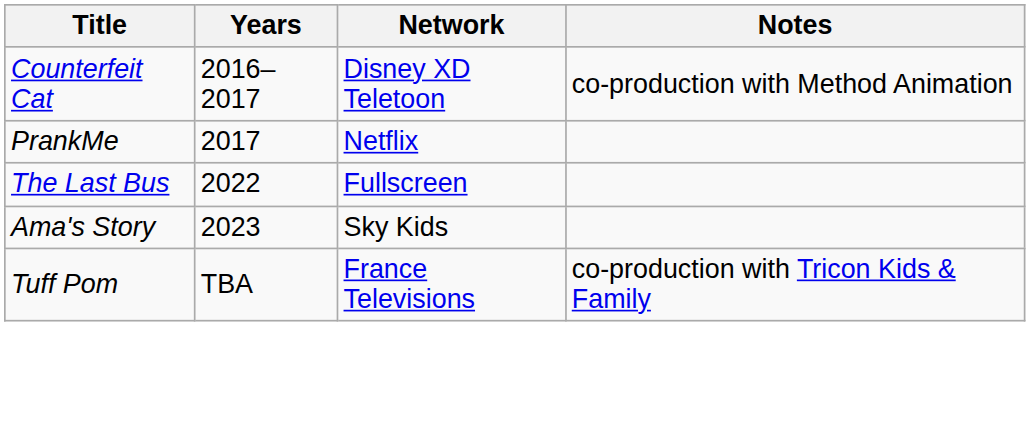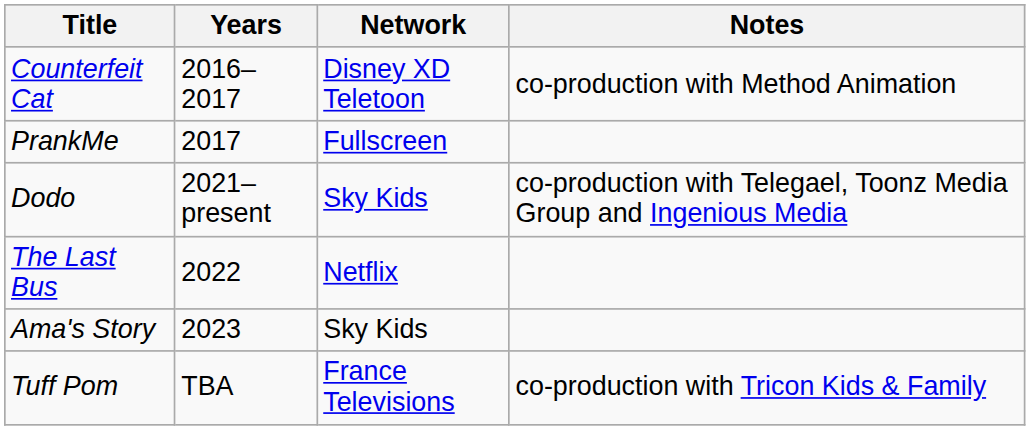 <table class="wikitable sortable">
 <tr>
 <th>Title</th>
 <th>Years</th>
 <th>Network</th>
 <th>Notes</th>
 </tr>
 <tr>
 <td><em><a href='#'>Counterfeit Cat</a></em></td>
 <td>2016–2017</td>
 <td><a href='#'>Disney XD</a><br><a href='#'>Teletoon</a></td>
 <td>co-production with Method Animation</td>
 </tr>
 <tr>
 <td><em>PrankMe</em></td>
 <td>2017</td>
-<td><a href='#'>Netflix</a></td>
+<td><a href='#'>Fullscreen</a></td>
 <td></td>
+</tr>
+<tr>
+<td><em>Dodo</em></td>
+<td>2021–present</td>
+<td><a href='#'>Sky Kids</a></td>
+<td>co-production with Telegael, Toonz Media Group and <a href='#'>Ingenious Media</a></td>
 </tr>
 <tr>
 <td><em><a href='#'>The Last Bus</a></em></td>
 <td>2022</td>
-<td><a href='#'>Fullscreen</a></td>
+<td><a href='#'>Netflix</a></td>
 <td></td>
 </tr>
 <tr>
 <td><em>Ama's Story</em></td>
 <td>2023</td>
 <td>Sky Kids</td>
 </tr>
 <tr>
 <td><em>Tuff Pom</em></td>
 <td>TBA</td>
 <td><a href='#'>France Televisions</a></td>
 <td>co-production with <a href='#'>Tricon Kids & Family</a></td>
 </tr>
 </table>
